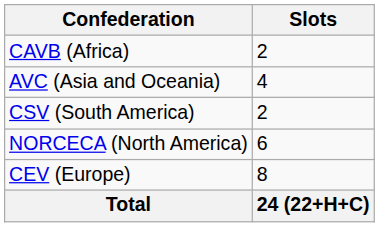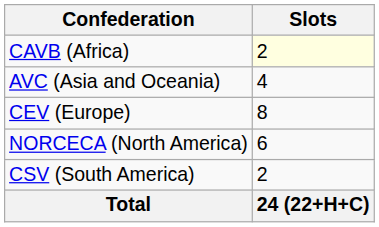 <table class="wikitable">
 <tr>
 <th>Confederation</th>
 <th>Slots</th>
 </tr>
 <tr>
 <td style="text-align:left;"><a href='#'>CAVB</a> (Africa)</td>
-<td>2</td>
+<td style="background: lightyellow;">2</td>
 </tr>
 <tr>
 <td style="text-align:left;"><a href='#'>AVC</a> (Asia and Oceania)</td>
 <td>4</td>
 </tr>
 <tr>
-<td style="text-align:left;"><a href='#'>CSV</a> (South America)</td>
-<td>2</td>
+<td style="text-align:left;"><a href='#'>CEV</a> (Europe)</td>
+<td>8</td>
 </tr>
 <tr>
 <td style="text-align:left;"><a href='#'>NORCECA</a> (North America)</td>
 <td>6</td>
 </tr>
 <tr>
-<td style="text-align:left;"><a href='#'>CEV</a> (Europe)</td>
-<td>8</td>
+<td style="text-align:left;"><a href='#'>CSV</a> (South America)</td>
+<td>2</td>
 </tr>
 <tr>
 <th>Total</th>
 <th>24 (22+H+C)</th>
 </tr>
 </table>
